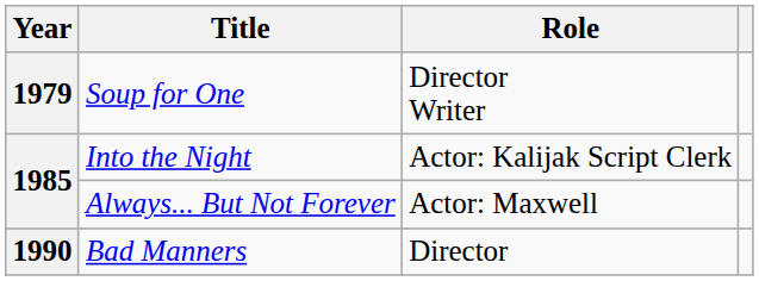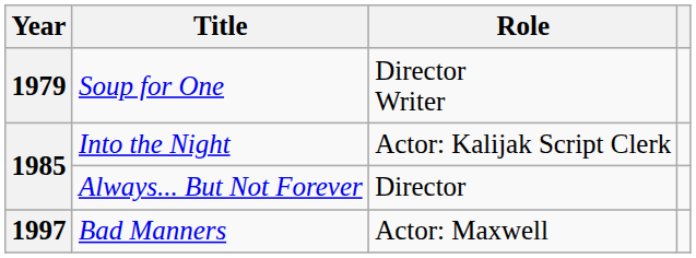 <table class="wikitable">
 <tr>
 <th scope="col">Year</th>
 <th scope="col">Title</th>
 <th scope="col">Role</th>
 <th scope="col"></th>
 </tr>
 <tr>
 <th rowspan="1" scope="row">1979</th>
 <td><em><a href='#'>Soup for One</a></em></td>
 <td>Director<br>Writer</td>
 <td></td>
 </tr>
 <tr>
 <th rowspan="2" scope="row">1985</th>
 <td><em><a href='#'>Into the Night</a></em></td>
 <td>Actor: Kalijak Script Clerk</td>
 <td></td>
 </tr>
 <tr>
 <td><em><a href='#'>Always... But Not Forever</a></em></td>
+<td>Director</td>
+<td></td>
+</tr>
+<tr>
+<th rowspan="1" scope="row">1997</th>
+<td><em><a href='#'>Bad Manners</a></em></td>
 <td>Actor: Maxwell</td>
 <td></td>
 </tr>
-<tr>
-<th rowspan="1" scope="row">1990</th>
-<td><em><a href='#'>Bad Manners</a></em></td>
-<td>Director</td>
-<td></td>
-</tr>
 </table>
